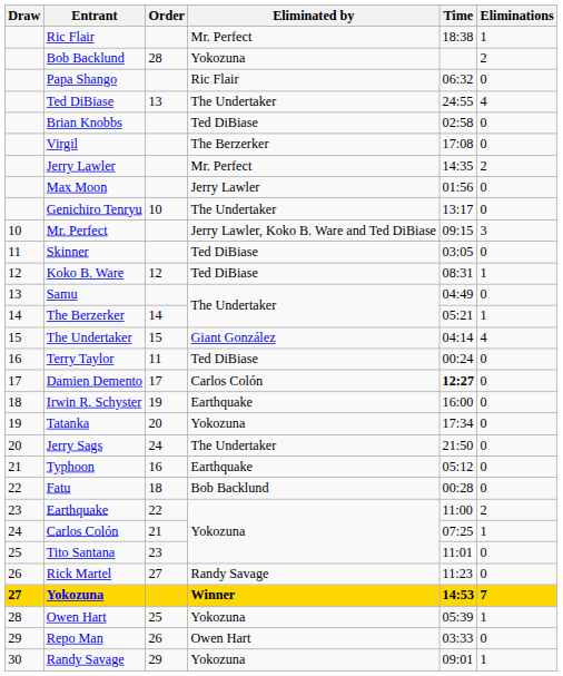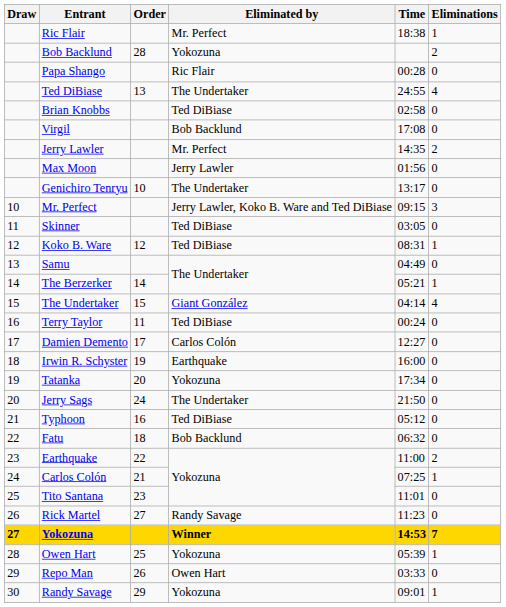 <table class="wikitable sortable">
 <tr>
 <th>Draw</th>
 <th>Entrant</th>
 <th>Order</th>
 <th>Eliminated by</th>
 <th>Time</th>
 <th>Eliminations</th>
 </tr>
 <tr>
 <td></td>
 <td><a href='#'>Ric Flair</a></td>
 <td></td>
 <td>Mr. Perfect</td>
 <td>18:38</td>
 <td>1</td>
 </tr>
 <tr>
 <td></td>
 <td><a href='#'>Bob Backlund</a></td>
 <td>28</td>
 <td>Yokozuna</td>
 <td></td>
 <td>2</td>
 </tr>
 <tr>
 <td></td>
 <td><a href='#'>Papa Shango</a></td>
 <td></td>
 <td>Ric Flair</td>
-<td>06:32</td>
+<td>00:28</td>
 <td>0</td>
 </tr>
 <tr>
 <td></td>
 <td><a href='#'>Ted DiBiase</a></td>
 <td>13</td>
 <td>The Undertaker</td>
 <td>24:55</td>
 <td>4</td>
 </tr>
 <tr>
 <td></td>
 <td><a href='#'>Brian Knobbs</a></td>
 <td></td>
 <td>Ted DiBiase</td>
 <td>02:58</td>
 <td>0</td>
 </tr>
 <tr>
 <td></td>
 <td><a href='#'>Virgil</a></td>
 <td></td>
-<td>The Berzerker</td>
+<td>Bob Backlund</td>
 <td>17:08</td>
 <td>0</td>
 </tr>
 <tr>
 <td></td>
 <td><a href='#'>Jerry Lawler</a></td>
 <td></td>
 <td>Mr. Perfect</td>
 <td>14:35</td>
 <td>2</td>
 </tr>
 <tr>
 <td></td>
 <td><a href='#'>Max Moon</a></td>
 <td></td>
 <td>Jerry Lawler</td>
 <td>01:56</td>
 <td>0</td>
 </tr>
 <tr>
 <td></td>
 <td><a href='#'>Genichiro Tenryu</a></td>
 <td>10</td>
 <td>The Undertaker</td>
 <td>13:17</td>
 <td>0</td>
 </tr>
 <tr>
 <td>10</td>
 <td><a href='#'>Mr. Perfect</a></td>
 <td></td>
 <td>Jerry Lawler, Koko B. Ware and Ted DiBiase</td>
 <td>09:15</td>
 <td>3</td>
 </tr>
 <tr>
 <td>11</td>
 <td><a href='#'>Skinner</a></td>
 <td></td>
 <td>Ted DiBiase</td>
 <td>03:05</td>
 <td>0</td>
 </tr>
 <tr>
 <td>12</td>
 <td><a href='#'>Koko B. Ware</a></td>
 <td>12</td>
 <td>Ted DiBiase</td>
 <td>08:31</td>
 <td>1</td>
 </tr>
 <tr>
 <td>13</td>
 <td><a href='#'>Samu</a></td>
 <td></td>
 <td rowspan="2">The Undertaker</td>
 <td>04:49</td>
 <td>0</td>
 </tr>
 <tr>
 <td>14</td>
 <td><a href='#'>The Berzerker</a></td>
 <td>14</td>
 <td>05:21</td>
 <td>1</td>
 </tr>
 <tr>
 <td>15</td>
 <td><a href='#'>The Undertaker</a></td>
 <td>15</td>
 <td><a href='#'>Giant González</a></td>
 <td>04:14</td>
 <td>4</td>
 </tr>
 <tr>
 <td>16</td>
 <td><a href='#'>Terry Taylor</a></td>
 <td>11</td>
 <td>Ted DiBiase</td>
 <td>00:24</td>
 <td>0</td>
 </tr>
 <tr>
 <td>17</td>
 <td><a href='#'>Damien Demento</a></td>
 <td>17</td>
 <td>Carlos Colón</td>
-<td><strong>12:27</strong></td>
+<td>12:27</td>
 <td>0</td>
 </tr>
 <tr>
 <td>18</td>
 <td><a href='#'>Irwin R. Schyster</a></td>
 <td>19</td>
 <td>Earthquake</td>
 <td>16:00</td>
 <td>0</td>
 </tr>
 <tr>
 <td>19</td>
 <td><a href='#'>Tatanka</a></td>
 <td>20</td>
 <td>Yokozuna</td>
 <td>17:34</td>
 <td>0</td>
 </tr>
 <tr>
 <td>20</td>
 <td><a href='#'>Jerry Sags</a></td>
 <td>24</td>
 <td>The Undertaker</td>
 <td>21:50</td>
 <td>0</td>
 </tr>
 <tr>
 <td>21</td>
 <td><a href='#'>Typhoon</a></td>
 <td>16</td>
-<td>Earthquake</td>
+<td>Ted DiBiase</td>
 <td>05:12</td>
 <td>0</td>
 </tr>
 <tr>
 <td>22</td>
 <td><a href='#'>Fatu</a></td>
 <td>18</td>
 <td>Bob Backlund</td>
-<td>00:28</td>
+<td>06:32</td>
 <td>0</td>
 </tr>
 <tr>
 <td>23</td>
 <td><a href='#'>Earthquake</a></td>
 <td>22</td>
 <td rowspan="3">Yokozuna</td>
 <td>11:00</td>
 <td>2</td>
 </tr>
 <tr>
 <td>24</td>
 <td><a href='#'>Carlos Colón</a></td>
 <td>21</td>
 <td>07:25</td>
 <td>1</td>
 </tr>
 <tr>
 <td>25</td>
 <td><a href='#'>Tito Santana</a></td>
 <td>23</td>
 <td>11:01</td>
 <td>0</td>
 </tr>
 <tr>
 <td>26</td>
 <td><a href='#'>Rick Martel</a></td>
 <td>27</td>
 <td>Randy Savage</td>
 <td>11:23</td>
 <td>0</td>
 </tr>
 <tr style="background:gold">
 <td><strong>27</strong></td>
 <td><strong><a href='#'>Yokozuna</a></strong></td>
 <td><strong></strong></td>
 <td><strong>Winner</strong></td>
 <td><strong>14:53</strong></td>
 <td><strong>7</strong></td>
 </tr>
 <tr>
 <td>28</td>
 <td><a href='#'>Owen Hart</a></td>
 <td>25</td>
 <td>Yokozuna</td>
 <td>05:39</td>
 <td>1</td>
 </tr>
 <tr>
 <td>29</td>
 <td><a href='#'>Repo Man</a></td>
 <td>26</td>
 <td>Owen Hart</td>
 <td>03:33</td>
 <td>0</td>
 </tr>
 <tr>
 <td>30</td>
 <td><a href='#'>Randy Savage</a></td>
 <td>29</td>
 <td>Yokozuna</td>
 <td>09:01</td>
 <td>1</td>
 </tr>
 </table>
